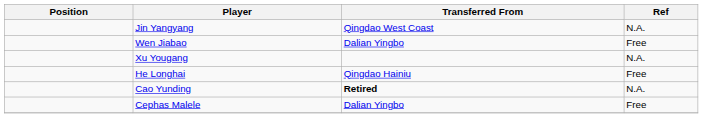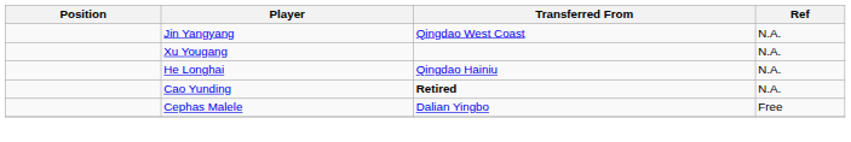 <table class="wikitable sortable" style="width:90%; text-align:center; font-size:100%; text-align:left;">
 <tr>
 <th>Position</th>
 <th>Player</th>
 <th>Transferred From</th>
 <th>Ref</th>
 </tr>
 <tr>
 <td></td>
 <td> <a href='#'>Jin Yangyang</a></td>
 <td> <a href='#'>Qingdao West Coast</a></td>
 <td>N.A. </td>
 </tr>
 <tr>
 <td></td>
-<td> <a href='#'>Wen Jiabao</a></td>
-<td> <a href='#'>Dalian Yingbo</a></td>
-<td>Free </td>
-</tr>
-<tr>
-<td></td>
 <td> <a href='#'>Xu Yougang</a></td>
 <td></td>
 <td>N.A. </td>
 </tr>
 <tr>
 <td></td>
 <td> <a href='#'>He Longhai</a></td>
 <td> <a href='#'>Qingdao Hainiu</a></td>
-<td>Free </td>
+<td>N.A. </td>
 </tr>
 <tr>
 <td></td>
 <td> <a href='#'>Cao Yunding</a></td>
 <td><strong>Retired</strong></td>
 <td>N.A. </td>
 </tr>
 <tr>
 <td></td>
 <td> <a href='#'>Cephas Malele</a></td>
 <td> <a href='#'>Dalian Yingbo</a></td>
 <td>Free </td>
 </tr>
 <tr>
 </tr>
 </table>
